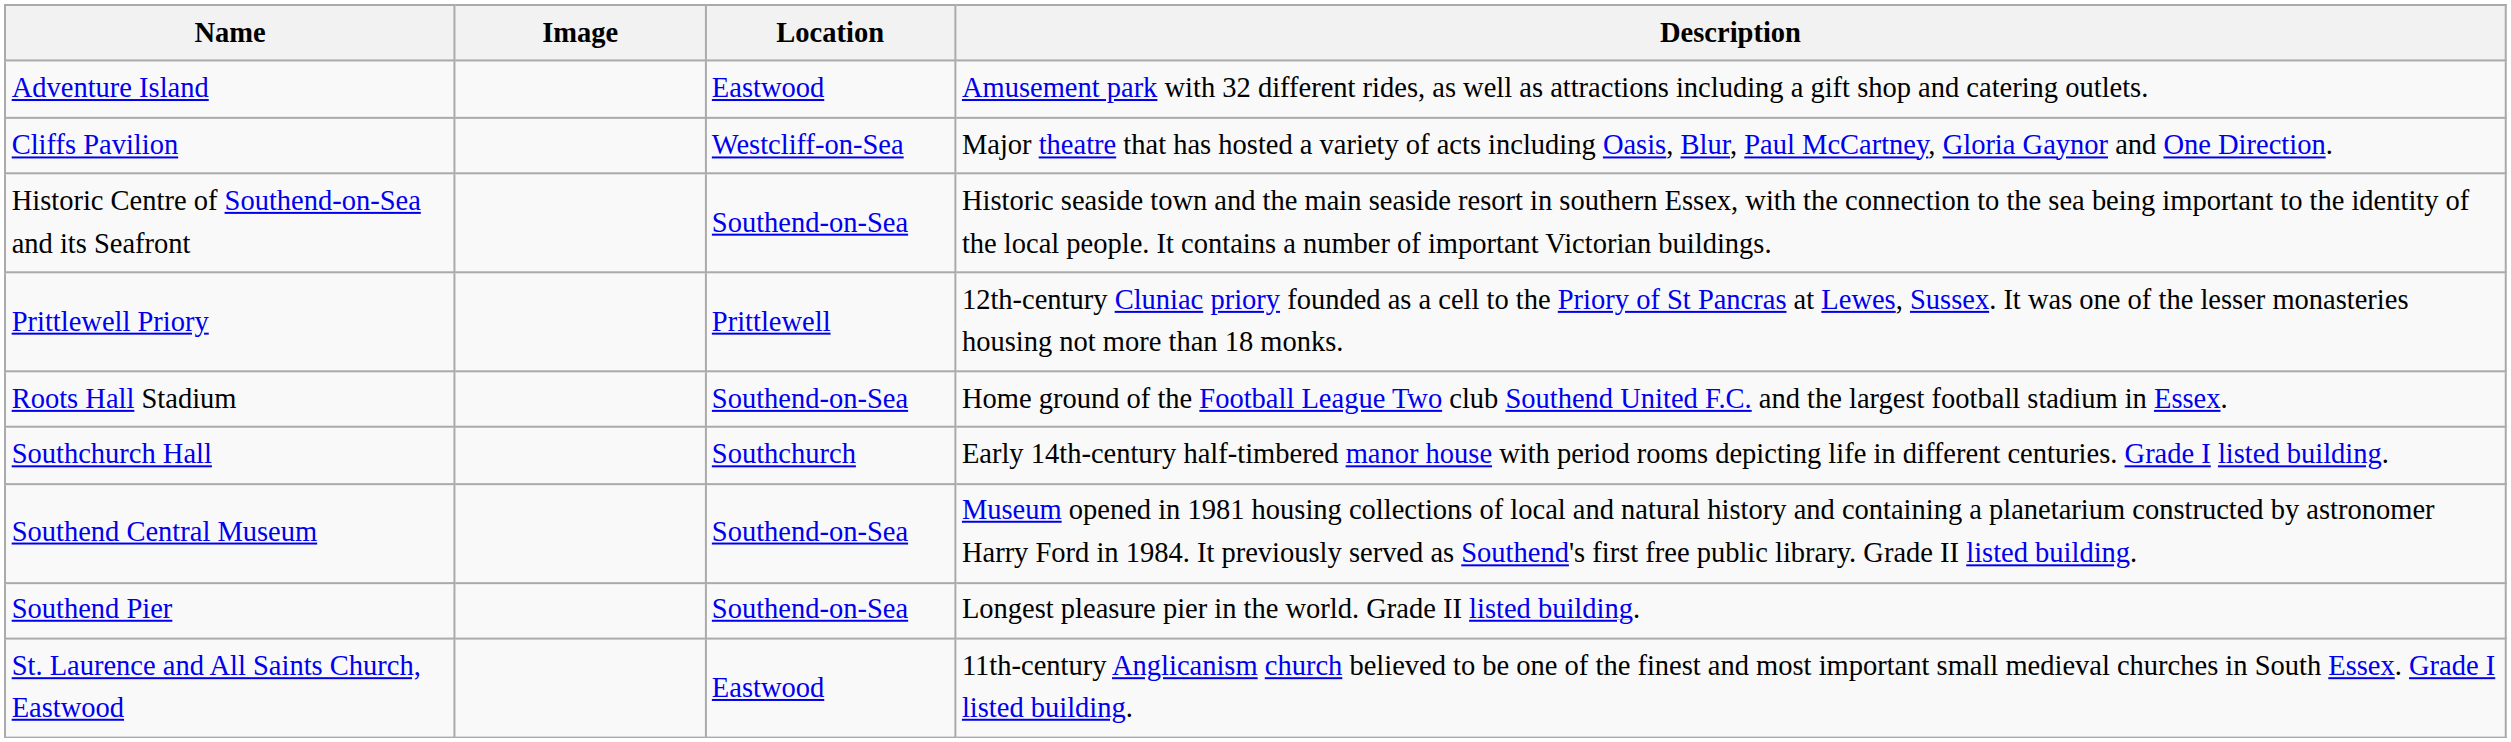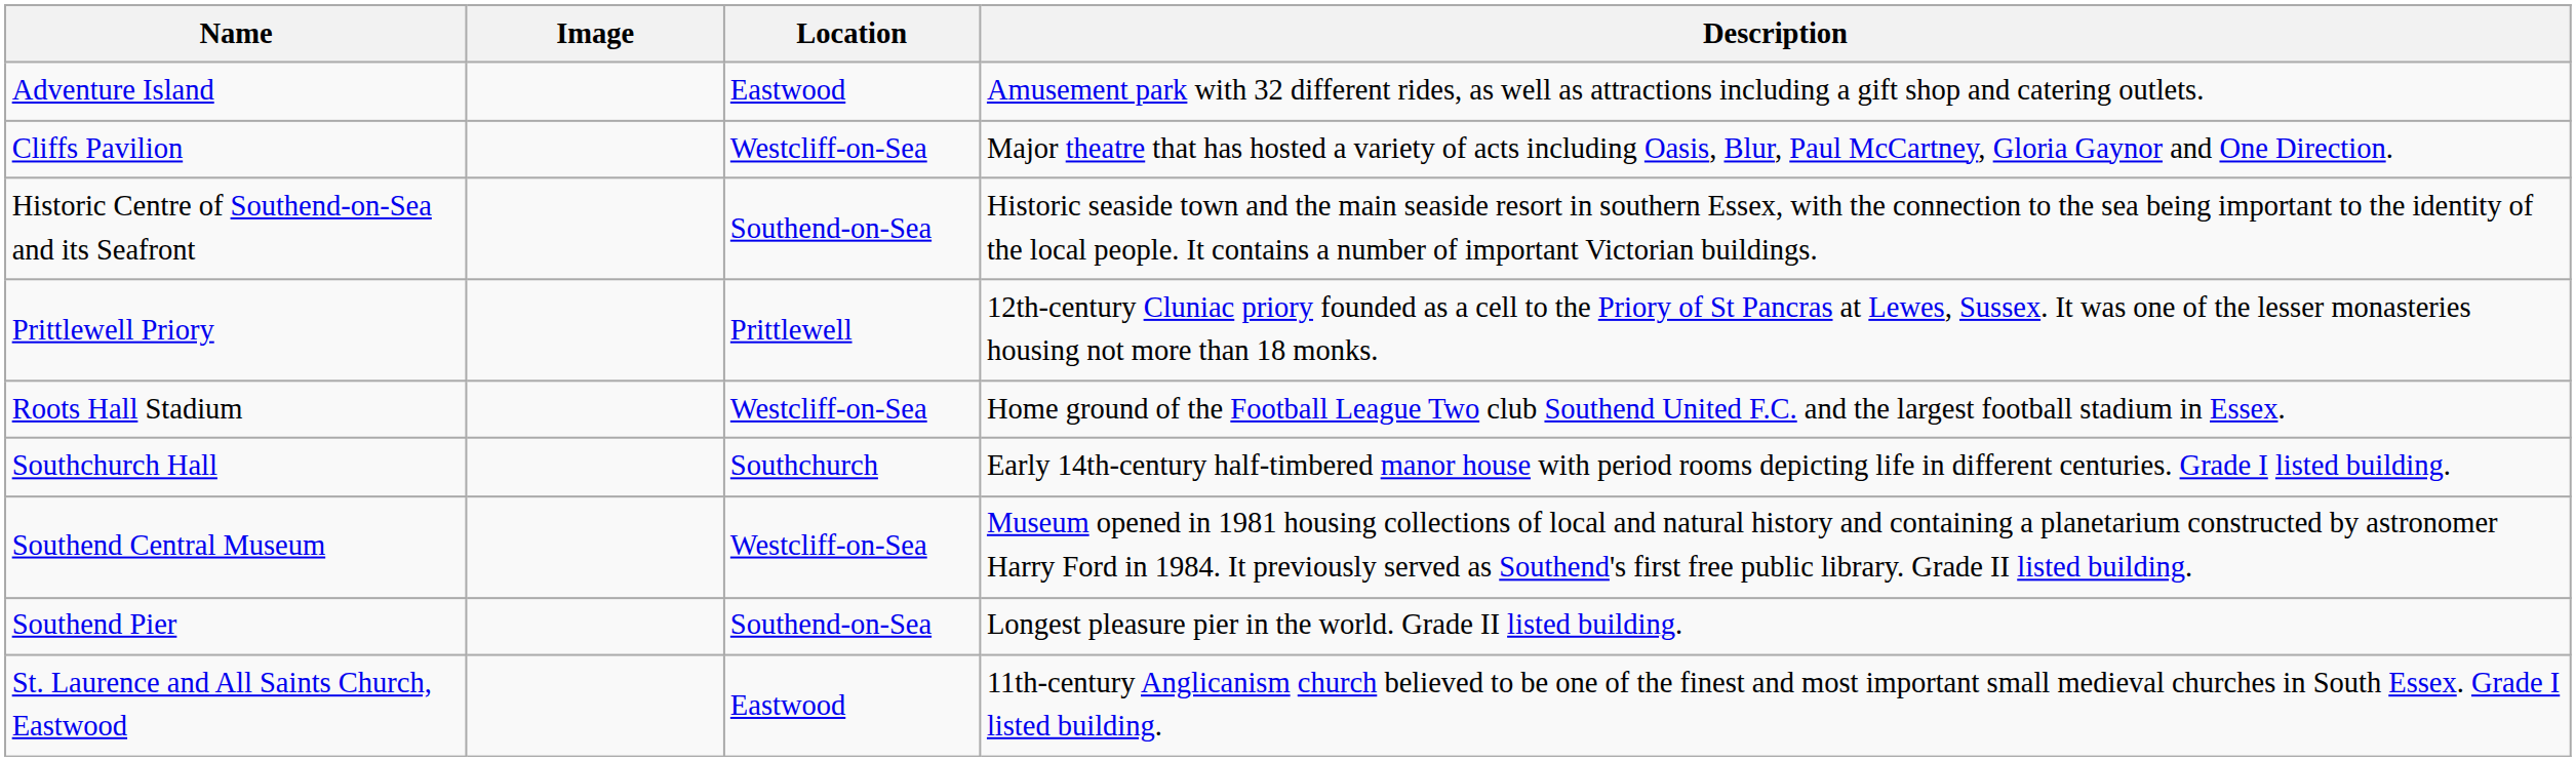 <table class="wikitable sortable" style="font-size:90%;width:100%;border:0px;text-align:left;line-height:150%;">
 <tr>
 <th width="18%">Name</th>
 <th width="10%" class="unsortable">Image</th>
 <th width="10%">Location</th>
 <th width="62%" class="unsortable">Description</th>
 </tr>
 <tr>
 <td><a href='#'>Adventure Island</a></td>
 <td></td>
 <td><a href='#'>Eastwood</a></td>
 <td><a href='#'>Amusement park</a> with 32 different rides, as well as attractions including a gift shop and catering outlets.</td>
 </tr>
 <tr>
 <td><a href='#'>Cliffs Pavilion</a></td>
 <td></td>
 <td><a href='#'>Westcliff-on-Sea</a></td>
 <td>Major <a href='#'>theatre</a> that has hosted a variety of acts including <a href='#'>Oasis</a>, <a href='#'>Blur</a>, <a href='#'>Paul McCartney</a>, <a href='#'>Gloria Gaynor</a> and <a href='#'>One Direction</a>.</td>
 </tr>
 <tr>
 <td>Historic Centre of <a href='#'>Southend-on-Sea</a> and its Seafront</td>
 <td></td>
 <td><a href='#'>Southend-on-Sea</a></td>
 <td>Historic seaside town and the main seaside resort in southern Essex, with the connection to the sea being important to the identity of the local people. It contains a number of important Victorian buildings.</td>
 </tr>
 <tr>
 <td><a href='#'>Prittlewell Priory</a></td>
 <td></td>
 <td><a href='#'>Prittlewell</a></td>
 <td>12th-century <a href='#'>Cluniac</a> <a href='#'>priory</a> founded as a cell to the <a href='#'>Priory of St Pancras</a> at <a href='#'>Lewes</a>, <a href='#'>Sussex</a>. It was one of the lesser monasteries housing not more than 18 monks.</td>
 </tr>
 <tr>
 <td><a href='#'>Roots Hall</a> Stadium</td>
 <td></td>
-<td><a href='#'>Southend-on-Sea</a></td>
+<td><a href='#'>Westcliff-on-Sea</a></td>
 <td>Home ground of the <a href='#'>Football League Two</a> club <a href='#'>Southend United F.C.</a> and the largest football stadium in <a href='#'>Essex</a>.</td>
 </tr>
 <tr>
 <td><a href='#'>Southchurch Hall</a></td>
 <td></td>
 <td><a href='#'>Southchurch</a></td>
 <td>Early 14th-century half-timbered <a href='#'>manor house</a> with period rooms depicting life in different centuries. <a href='#'>Grade I</a> <a href='#'>listed building</a>.</td>
 </tr>
 <tr>
 <td><a href='#'>Southend Central Museum</a></td>
 <td></td>
-<td><a href='#'>Southend-on-Sea</a></td>
+<td><a href='#'>Westcliff-on-Sea</a></td>
 <td><a href='#'>Museum</a> opened in 1981 housing collections of local and natural history and containing a planetarium constructed by astronomer Harry Ford in 1984. It previously served as <a href='#'>Southend</a>'s first free public library. Grade II <a href='#'>listed building</a>.</td>
 </tr>
 <tr>
 <td><a href='#'>Southend Pier</a></td>
 <td></td>
 <td><a href='#'>Southend-on-Sea</a></td>
 <td>Longest pleasure pier in the world. Grade II <a href='#'>listed building</a>.</td>
 </tr>
 <tr>
 <td><a href='#'>St. Laurence and All Saints Church, Eastwood</a></td>
 <td></td>
 <td><a href='#'>Eastwood</a></td>
 <td>11th-century <a href='#'>Anglicanism</a> <a href='#'>church</a> believed to be one of the finest and most important small medieval churches in South <a href='#'>Essex</a>. <a href='#'>Grade I</a> <a href='#'>listed building</a>.</td>
 </tr>
 <tr>
 </tr>
 </table>
